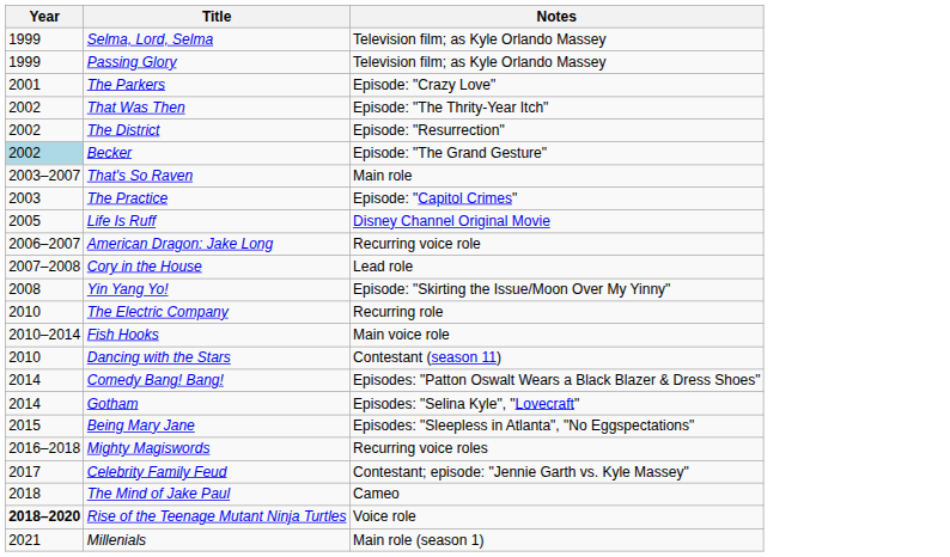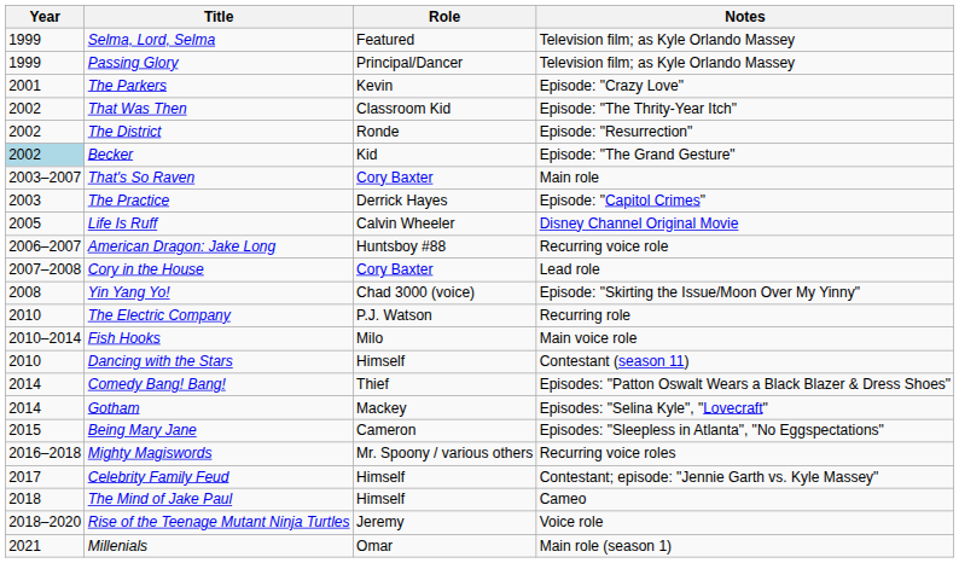 <table class="wikitable sortable">
 <tr>
 <th>Year</th>
 <th>Title</th>
+<th>Role</th>
 <th class="unsortable">Notes</th>
 </tr>
 <tr>
 <td>1999</td>
 <td><em><a href='#'>Selma, Lord, Selma</a></em></td>
+<td>Featured</td>
 <td>Television film; as Kyle Orlando Massey</td>
 </tr>
 <tr>
 <td>1999</td>
 <td><em><a href='#'>Passing Glory</a></em></td>
+<td>Principal/Dancer</td>
 <td>Television film; as Kyle Orlando Massey</td>
 </tr>
 <tr>
 <td>2001</td>
 <td><em><a href='#'>The Parkers</a></em></td>
+<td>Kevin</td>
 <td>Episode: "Crazy Love"</td>
 </tr>
 <tr>
 <td>2002</td>
 <td><em><a href='#'>That Was Then</a></em></td>
+<td>Classroom Kid</td>
 <td>Episode: "The Thrity-Year Itch"</td>
 </tr>
 <tr>
 <td>2002</td>
 <td><em><a href='#'>The District</a></em></td>
+<td>Ronde</td>
 <td>Episode: "Resurrection"</td>
 </tr>
 <tr>
 <td style="background: lightblue;">2002</td>
 <td><em><a href='#'>Becker</a></em></td>
+<td>Kid</td>
 <td>Episode: "The Grand Gesture"</td>
 </tr>
 <tr>
 <td>2003–2007</td>
 <td><em><a href='#'>That's So Raven</a></em></td>
+<td><a href='#'>Cory Baxter</a></td>
 <td>Main role</td>
 </tr>
 <tr>
 <td>2003</td>
 <td><em><a href='#'>The Practice</a></em></td>
+<td>Derrick Hayes</td>
 <td>Episode: "<a href='#'>Capitol Crimes</a>"</td>
 </tr>
 <tr>
 <td>2005</td>
 <td><em><a href='#'>Life Is Ruff</a></em></td>
+<td>Calvin Wheeler</td>
 <td><a href='#'>Disney Channel Original Movie</a></td>
 </tr>
 <tr>
 <td>2006–2007</td>
 <td><em><a href='#'>American Dragon: Jake Long</a></em></td>
+<td>Huntsboy #88</td>
 <td>Recurring voice role</td>
 </tr>
 <tr>
 <td>2007–2008</td>
 <td><em><a href='#'>Cory in the House</a></em></td>
+<td><a href='#'>Cory Baxter</a></td>
 <td>Lead role</td>
 </tr>
 <tr>
 <td>2008</td>
 <td><em><a href='#'>Yin Yang Yo!</a></em></td>
+<td>Chad 3000 (voice)</td>
 <td>Episode: "Skirting the Issue/Moon Over My Yinny"</td>
 </tr>
 <tr>
 <td>2010</td>
 <td><em><a href='#'>The Electric Company</a></em></td>
+<td>P.J. Watson</td>
 <td>Recurring role</td>
 </tr>
 <tr>
 <td>2010–2014</td>
 <td><em><a href='#'>Fish Hooks</a></em></td>
+<td>Milo</td>
 <td>Main voice role</td>
 </tr>
 <tr>
 <td>2010</td>
 <td><em><a href='#'>Dancing with the Stars</a></em></td>
+<td>Himself</td>
 <td>Contestant (<a href='#'>season 11</a>)</td>
 </tr>
 <tr>
 <td>2014</td>
 <td><em><a href='#'>Comedy Bang! Bang!</a></em></td>
+<td>Thief</td>
 <td>Episodes: "Patton Oswalt Wears a Black Blazer & Dress Shoes"</td>
 </tr>
 <tr>
 <td>2014</td>
 <td><em><a href='#'>Gotham</a></em></td>
+<td>Mackey</td>
 <td>Episodes: "Selina Kyle", "<a href='#'>Lovecraft</a>"</td>
 </tr>
 <tr>
 <td>2015</td>
 <td><em><a href='#'>Being Mary Jane</a></em></td>
+<td>Cameron</td>
 <td>Episodes: "Sleepless in Atlanta", "No Eggspectations"</td>
 </tr>
 <tr>
 <td>2016–2018</td>
 <td><em><a href='#'>Mighty Magiswords</a></em></td>
+<td>Mr. Spoony / various others</td>
 <td>Recurring voice roles</td>
 </tr>
 <tr>
 <td>2017</td>
 <td><em><a href='#'>Celebrity Family Feud</a></em></td>
+<td>Himself</td>
 <td>Contestant; episode: "Jennie Garth vs. Kyle Massey"</td>
 </tr>
 <tr>
 <td>2018</td>
 <td><em><a href='#'>The Mind of Jake Paul</a></em></td>
+<td>Himself</td>
 <td>Cameo</td>
 </tr>
 <tr>
-<td><strong>2018–2020</strong></td>
+<td>2018–2020</td>
 <td><em><a href='#'>Rise of the Teenage Mutant Ninja Turtles</a></em></td>
+<td>Jeremy</td>
 <td>Voice role</td>
 </tr>
 <tr>
 <td>2021</td>
 <td><em>Millenials</em></td>
+<td>Omar</td>
 <td>Main role (season 1)</td>
 </tr>
 </table>
